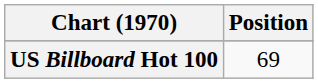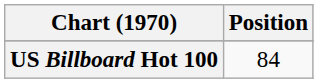 <table class="wikitable sortable plainrowheaders" style="text-align:center">
 <tr>
 <th>Chart (1970)</th>
 <th>Position</th>
 </tr>
 <tr>
 </tr>
 <tr>
 <th scope="row">US <em>Billboard</em> Hot 100</th>
-<td align="center">69</td>
+<td align="center">84</td>
 </tr>
 </table>
